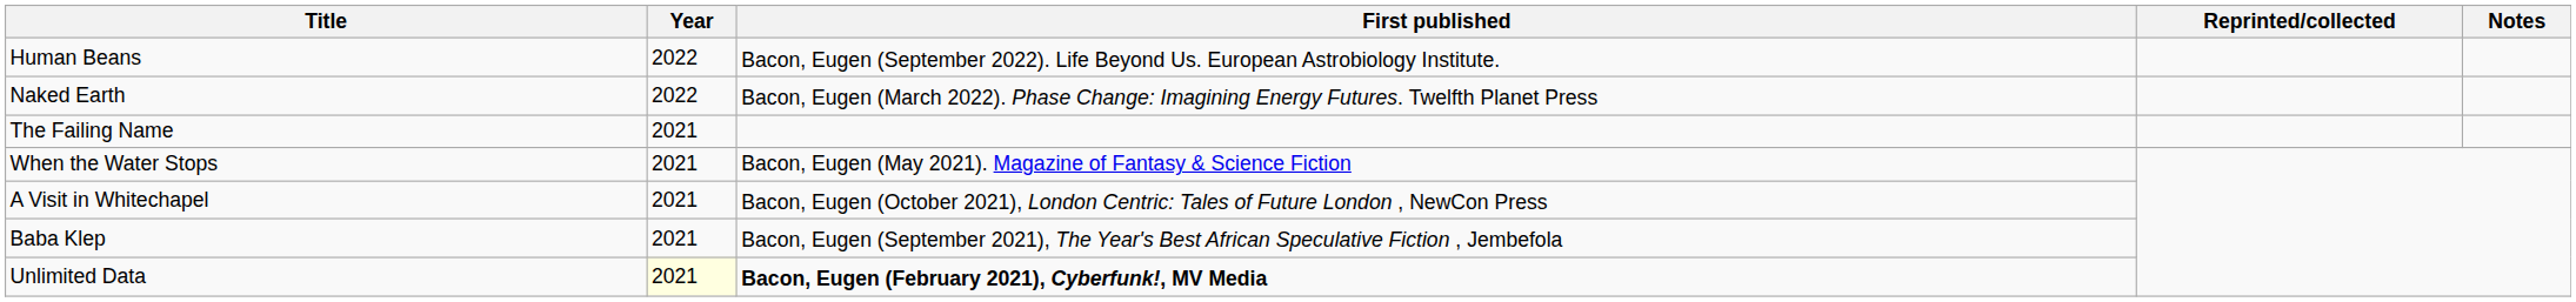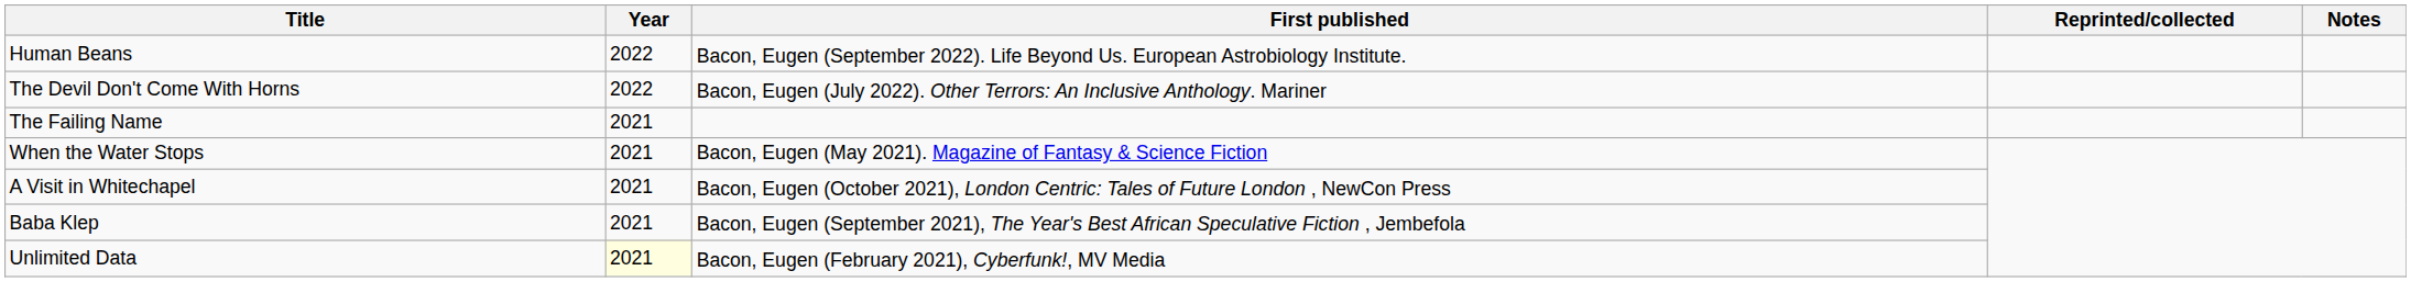 <table class='wikitable sortable' width='100%'>
 <tr>
 <th width=25%>Title</th>
 <th>Year</th>
 <th>First published</th>
 <th>Reprinted/collected</th>
 <th>Notes</th>
 </tr>
 <tr>
 <td>Human Beans</td>
 <td>2022</td>
 <td>Bacon, Eugen (September 2022). Life Beyond Us. <sup></sup> European Astrobiology Institute.</td>
 <td></td>
 <td></td>
 </tr>
 <tr>
-<td>Naked Earth</td>
+<td>The Devil Don't Come With Horns</td>
 <td>2022</td>
-<td>Bacon, Eugen (March 2022). <em>Phase Change: Imagining Energy Futures</em>. <sup></sup> Twelfth Planet Press</td>
+<td>Bacon, Eugen (July 2022). <em>Other Terrors: An Inclusive Anthology</em>. <sup></sup> Mariner</td>
 <td></td>
 <td></td>
 </tr>
 <tr>
 <td>The Failing Name</td>
 <td>2021</td>
 <td></td>
 <td></td>
 <td></td>
 </tr>
 <tr>
 <td>When the Water Stops</td>
 <td>2021</td>
 <td>Bacon, Eugen (May 2021). <a href='#'>Magazine of Fantasy & Science Fiction</a></td>
 </tr>
 <tr>
 <td>A Visit in Whitechapel</td>
 <td>2021</td>
 <td>Bacon, Eugen (October 2021), <em>London Centric: Tales of Future London <sup></sup></em>, NewCon Press</td>
 </tr>
 <tr>
 <td>Baba Klep</td>
 <td>2021</td>
 <td>Bacon, Eugen (September 2021), <em>The Year's Best African Speculative Fiction</em> <sup></sup>, Jembefola</td>
 </tr>
 <tr>
 <td>Unlimited Data</td>
 <td style="background: lightyellow;">2021</td>
-<td><strong>Bacon, Eugen (February 2021), <em>Cyberfunk!<sup></sup></em>, MV Media</strong></td>
+<td>Bacon, Eugen (February 2021), <em>Cyberfunk!<sup></sup></em>, MV Media</td>
 </tr>
 </table>
